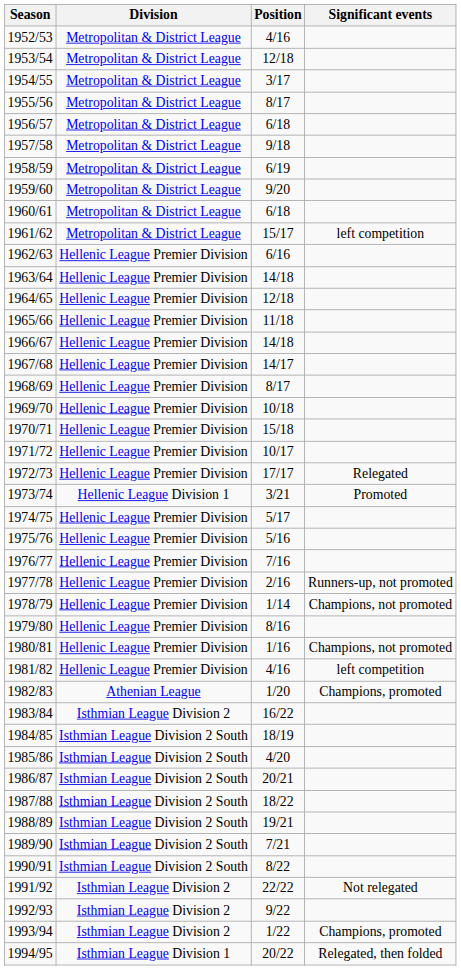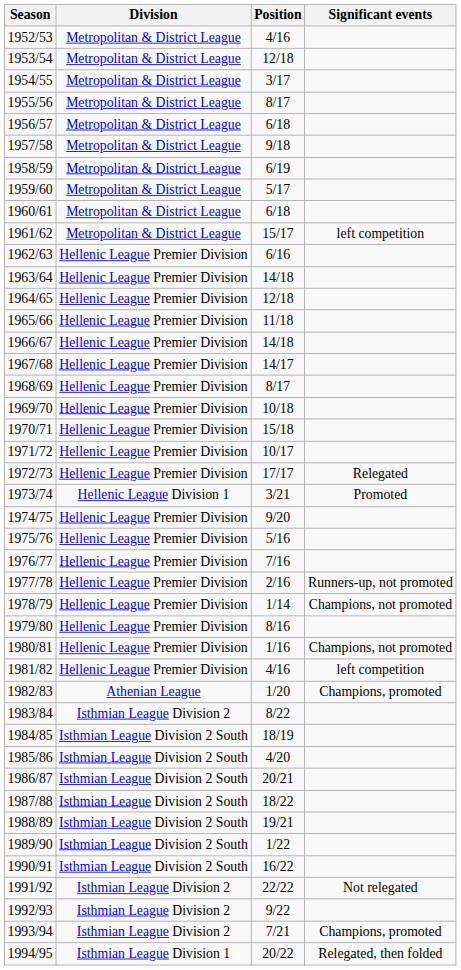 <table class="wikitable collapsible collapsed" style=text-align:center>
 <tr>
 <th>Season</th>
 <th>Division</th>
 <th>Position</th>
 <th>Significant events</th>
 </tr>
 <tr>
 <td>1952/53</td>
 <td><a href='#'>Metropolitan & District League</a></td>
 <td>4/16</td>
 <td></td>
 </tr>
 <tr>
 <td>1953/54</td>
 <td><a href='#'>Metropolitan & District League</a></td>
 <td>12/18</td>
 <td></td>
 </tr>
 <tr>
 <td>1954/55</td>
 <td><a href='#'>Metropolitan & District League</a></td>
 <td>3/17</td>
 <td></td>
 </tr>
 <tr>
 <td>1955/56</td>
 <td><a href='#'>Metropolitan & District League</a></td>
 <td>8/17</td>
 <td></td>
 </tr>
 <tr>
 <td>1956/57</td>
 <td><a href='#'>Metropolitan & District League</a></td>
 <td>6/18</td>
 <td></td>
 </tr>
 <tr>
 <td>1957/58</td>
 <td><a href='#'>Metropolitan & District League</a></td>
 <td>9/18</td>
 <td></td>
 </tr>
 <tr>
 <td>1958/59</td>
 <td><a href='#'>Metropolitan & District League</a></td>
 <td>6/19</td>
 <td></td>
 </tr>
 <tr>
 <td>1959/60</td>
 <td><a href='#'>Metropolitan & District League</a></td>
-<td>9/20</td>
+<td>5/17</td>
 <td></td>
 </tr>
 <tr>
 <td>1960/61</td>
 <td><a href='#'>Metropolitan & District League</a></td>
 <td>6/18</td>
 <td></td>
 </tr>
 <tr>
 <td>1961/62</td>
 <td><a href='#'>Metropolitan & District League</a></td>
 <td>15/17</td>
 <td>left competition</td>
 </tr>
 <tr>
 <td>1962/63</td>
 <td><a href='#'>Hellenic League</a> Premier Division</td>
 <td>6/16</td>
 <td></td>
 </tr>
 <tr>
 <td>1963/64</td>
 <td><a href='#'>Hellenic League</a> Premier Division</td>
 <td>14/18</td>
 <td></td>
 </tr>
 <tr>
 <td>1964/65</td>
 <td><a href='#'>Hellenic League</a> Premier Division</td>
 <td>12/18</td>
 <td></td>
 </tr>
 <tr>
 <td>1965/66</td>
 <td><a href='#'>Hellenic League</a> Premier Division</td>
 <td>11/18</td>
 <td></td>
 </tr>
 <tr>
 <td>1966/67</td>
 <td><a href='#'>Hellenic League</a> Premier Division</td>
 <td>14/18</td>
 <td></td>
 </tr>
 <tr>
 <td>1967/68</td>
 <td><a href='#'>Hellenic League</a> Premier Division</td>
 <td>14/17</td>
 <td></td>
 </tr>
 <tr>
 <td>1968/69</td>
 <td><a href='#'>Hellenic League</a> Premier Division</td>
 <td>8/17</td>
 <td></td>
 </tr>
 <tr>
 <td>1969/70</td>
 <td><a href='#'>Hellenic League</a> Premier Division</td>
 <td>10/18</td>
 <td></td>
 </tr>
 <tr>
 <td>1970/71</td>
 <td><a href='#'>Hellenic League</a> Premier Division</td>
 <td>15/18</td>
 <td></td>
 </tr>
 <tr>
 <td>1971/72</td>
 <td><a href='#'>Hellenic League</a> Premier Division</td>
 <td>10/17</td>
 <td></td>
 </tr>
 <tr>
 <td>1972/73</td>
 <td><a href='#'>Hellenic League</a> Premier Division</td>
 <td>17/17</td>
 <td>Relegated</td>
 </tr>
 <tr>
 <td>1973/74</td>
 <td><a href='#'>Hellenic League</a> Division 1</td>
 <td>3/21</td>
 <td>Promoted</td>
 </tr>
 <tr>
 <td>1974/75</td>
 <td><a href='#'>Hellenic League</a> Premier Division</td>
-<td>5/17</td>
+<td>9/20</td>
 <td></td>
 </tr>
 <tr>
 <td>1975/76</td>
 <td><a href='#'>Hellenic League</a> Premier Division</td>
 <td>5/16</td>
 <td></td>
 </tr>
 <tr>
 <td>1976/77</td>
 <td><a href='#'>Hellenic League</a> Premier Division</td>
 <td>7/16</td>
 <td></td>
 </tr>
 <tr>
 <td>1977/78</td>
 <td><a href='#'>Hellenic League</a> Premier Division</td>
 <td>2/16</td>
 <td>Runners-up, not promoted</td>
 </tr>
 <tr>
 <td>1978/79</td>
 <td><a href='#'>Hellenic League</a> Premier Division</td>
 <td>1/14</td>
 <td>Champions, not promoted</td>
 </tr>
 <tr>
 <td>1979/80</td>
 <td><a href='#'>Hellenic League</a> Premier Division</td>
 <td>8/16</td>
 <td></td>
 </tr>
 <tr>
 <td>1980/81</td>
 <td><a href='#'>Hellenic League</a> Premier Division</td>
 <td>1/16</td>
 <td>Champions, not promoted</td>
 </tr>
 <tr>
 <td>1981/82</td>
 <td><a href='#'>Hellenic League</a> Premier Division</td>
 <td>4/16</td>
 <td>left competition</td>
 </tr>
 <tr>
 <td>1982/83</td>
 <td><a href='#'>Athenian League</a></td>
 <td>1/20</td>
 <td>Champions, promoted</td>
 </tr>
 <tr>
 <td>1983/84</td>
 <td><a href='#'>Isthmian League</a> Division 2</td>
-<td>16/22</td>
+<td>8/22</td>
 <td></td>
 </tr>
 <tr>
 <td>1984/85</td>
 <td><a href='#'>Isthmian League</a> Division 2 South</td>
 <td>18/19</td>
 <td></td>
 </tr>
 <tr>
 <td>1985/86</td>
 <td><a href='#'>Isthmian League</a> Division 2 South</td>
 <td>4/20</td>
 <td></td>
 </tr>
 <tr>
 <td>1986/87</td>
 <td><a href='#'>Isthmian League</a> Division 2 South</td>
 <td>20/21</td>
 <td></td>
 </tr>
 <tr>
 <td>1987/88</td>
 <td><a href='#'>Isthmian League</a> Division 2 South</td>
 <td>18/22</td>
 <td></td>
 </tr>
 <tr>
 <td>1988/89</td>
 <td><a href='#'>Isthmian League</a> Division 2 South</td>
 <td>19/21</td>
 <td></td>
 </tr>
 <tr>
 <td>1989/90</td>
 <td><a href='#'>Isthmian League</a> Division 2 South</td>
-<td>7/21</td>
+<td>1/22</td>
 <td></td>
 </tr>
 <tr>
 <td>1990/91</td>
 <td><a href='#'>Isthmian League</a> Division 2 South</td>
-<td>8/22</td>
+<td>16/22</td>
 <td></td>
 </tr>
 <tr>
 <td>1991/92</td>
 <td><a href='#'>Isthmian League</a> Division 2</td>
 <td>22/22</td>
 <td>Not relegated</td>
 </tr>
 <tr>
 <td>1992/93</td>
 <td><a href='#'>Isthmian League</a> Division 2</td>
 <td>9/22</td>
 <td></td>
 </tr>
 <tr>
 <td>1993/94</td>
 <td><a href='#'>Isthmian League</a> Division 2</td>
-<td>1/22</td>
+<td>7/21</td>
 <td>Champions, promoted</td>
 </tr>
 <tr>
 <td>1994/95</td>
 <td><a href='#'>Isthmian League</a> Division 1</td>
 <td>20/22</td>
 <td>Relegated, then folded</td>
 </tr>
 </table>
